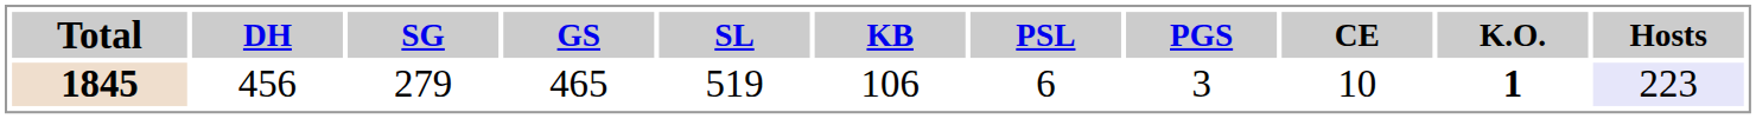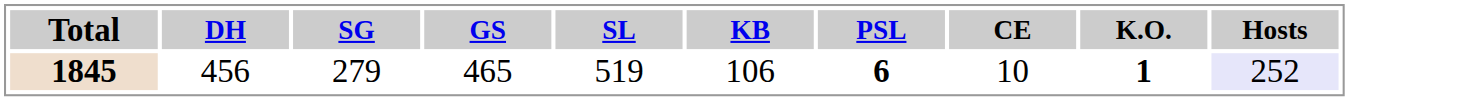 <table style="border: 1px solid #999; background-color:#FFFFFF; line-height:16px; text-align:center">
 <tr>
 <th style="background-color: #ccc;" width="70">Total</th>
 <th style="background-color: #ccc;" width="60"><small><a href='#'>DH</a></small></th>
 <th style="background-color: #ccc;" width="60"><small><a href='#'>SG</a></small></th>
 <th style="background-color: #ccc;" width="60"><small><a href='#'>GS</a></small></th>
 <th style="background-color: #ccc;" width="60"><small><a href='#'>SL</a></small></th>
 <th style="background-color: #ccc;" width="60"><small><a href='#'>KB</a></small></th>
 <th style="background-color: #ccc;" width="60"><small><a href='#'>PSL</a></small></th>
-<th style="background-color: #ccc;" width="60"><small><a href='#'>PGS</a></small></th>
 <th style="background-color: #ccc;" width="60"><small>CE</small></th>
 <th style="background-color: #ccc;" width="60"><small>K.O.</small></th>
 <th style="background-color: #ccc;" width="60"><small>Hosts</small></th>
 </tr>
 <tr>
 <td bgcolor=#EFDECD><strong>1845</strong></td>
 <td>456</td>
 <td>279</td>
 <td>465</td>
 <td>519</td>
 <td>106</td>
-<td>6</td>
-<td>3</td>
+<td><strong>6</strong></td>
 <td>10</td>
 <td><strong>1</strong></td>
-<td bgcolor=#E6E6FA>223</td>
+<td bgcolor=#E6E6FA>252</td>
 </tr>
 </table>
